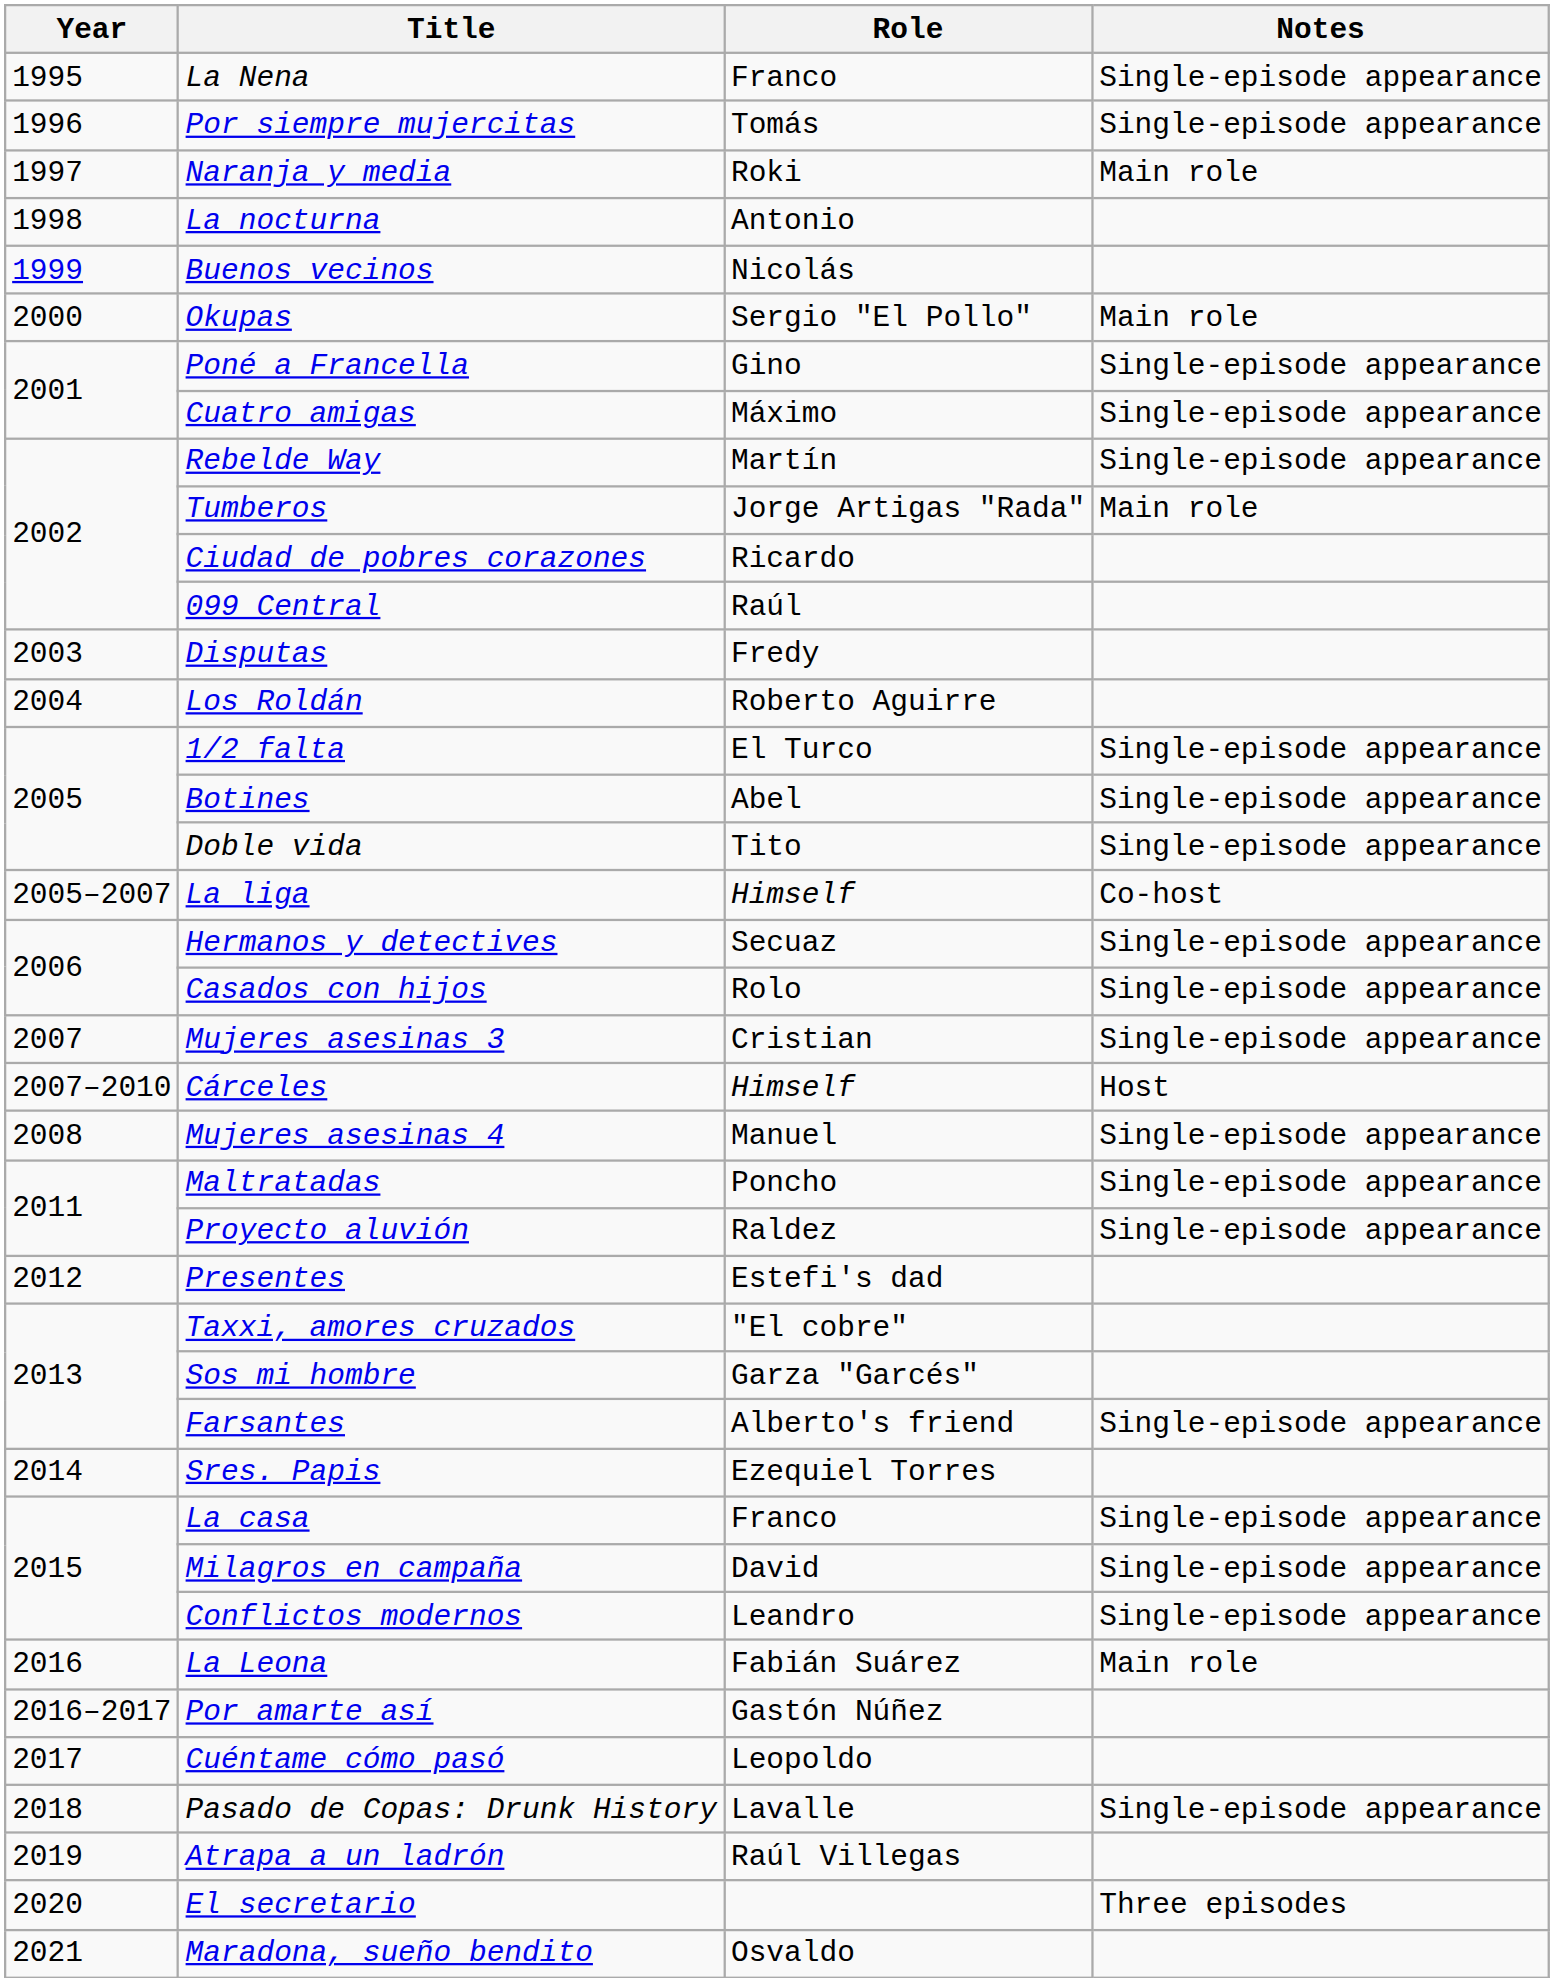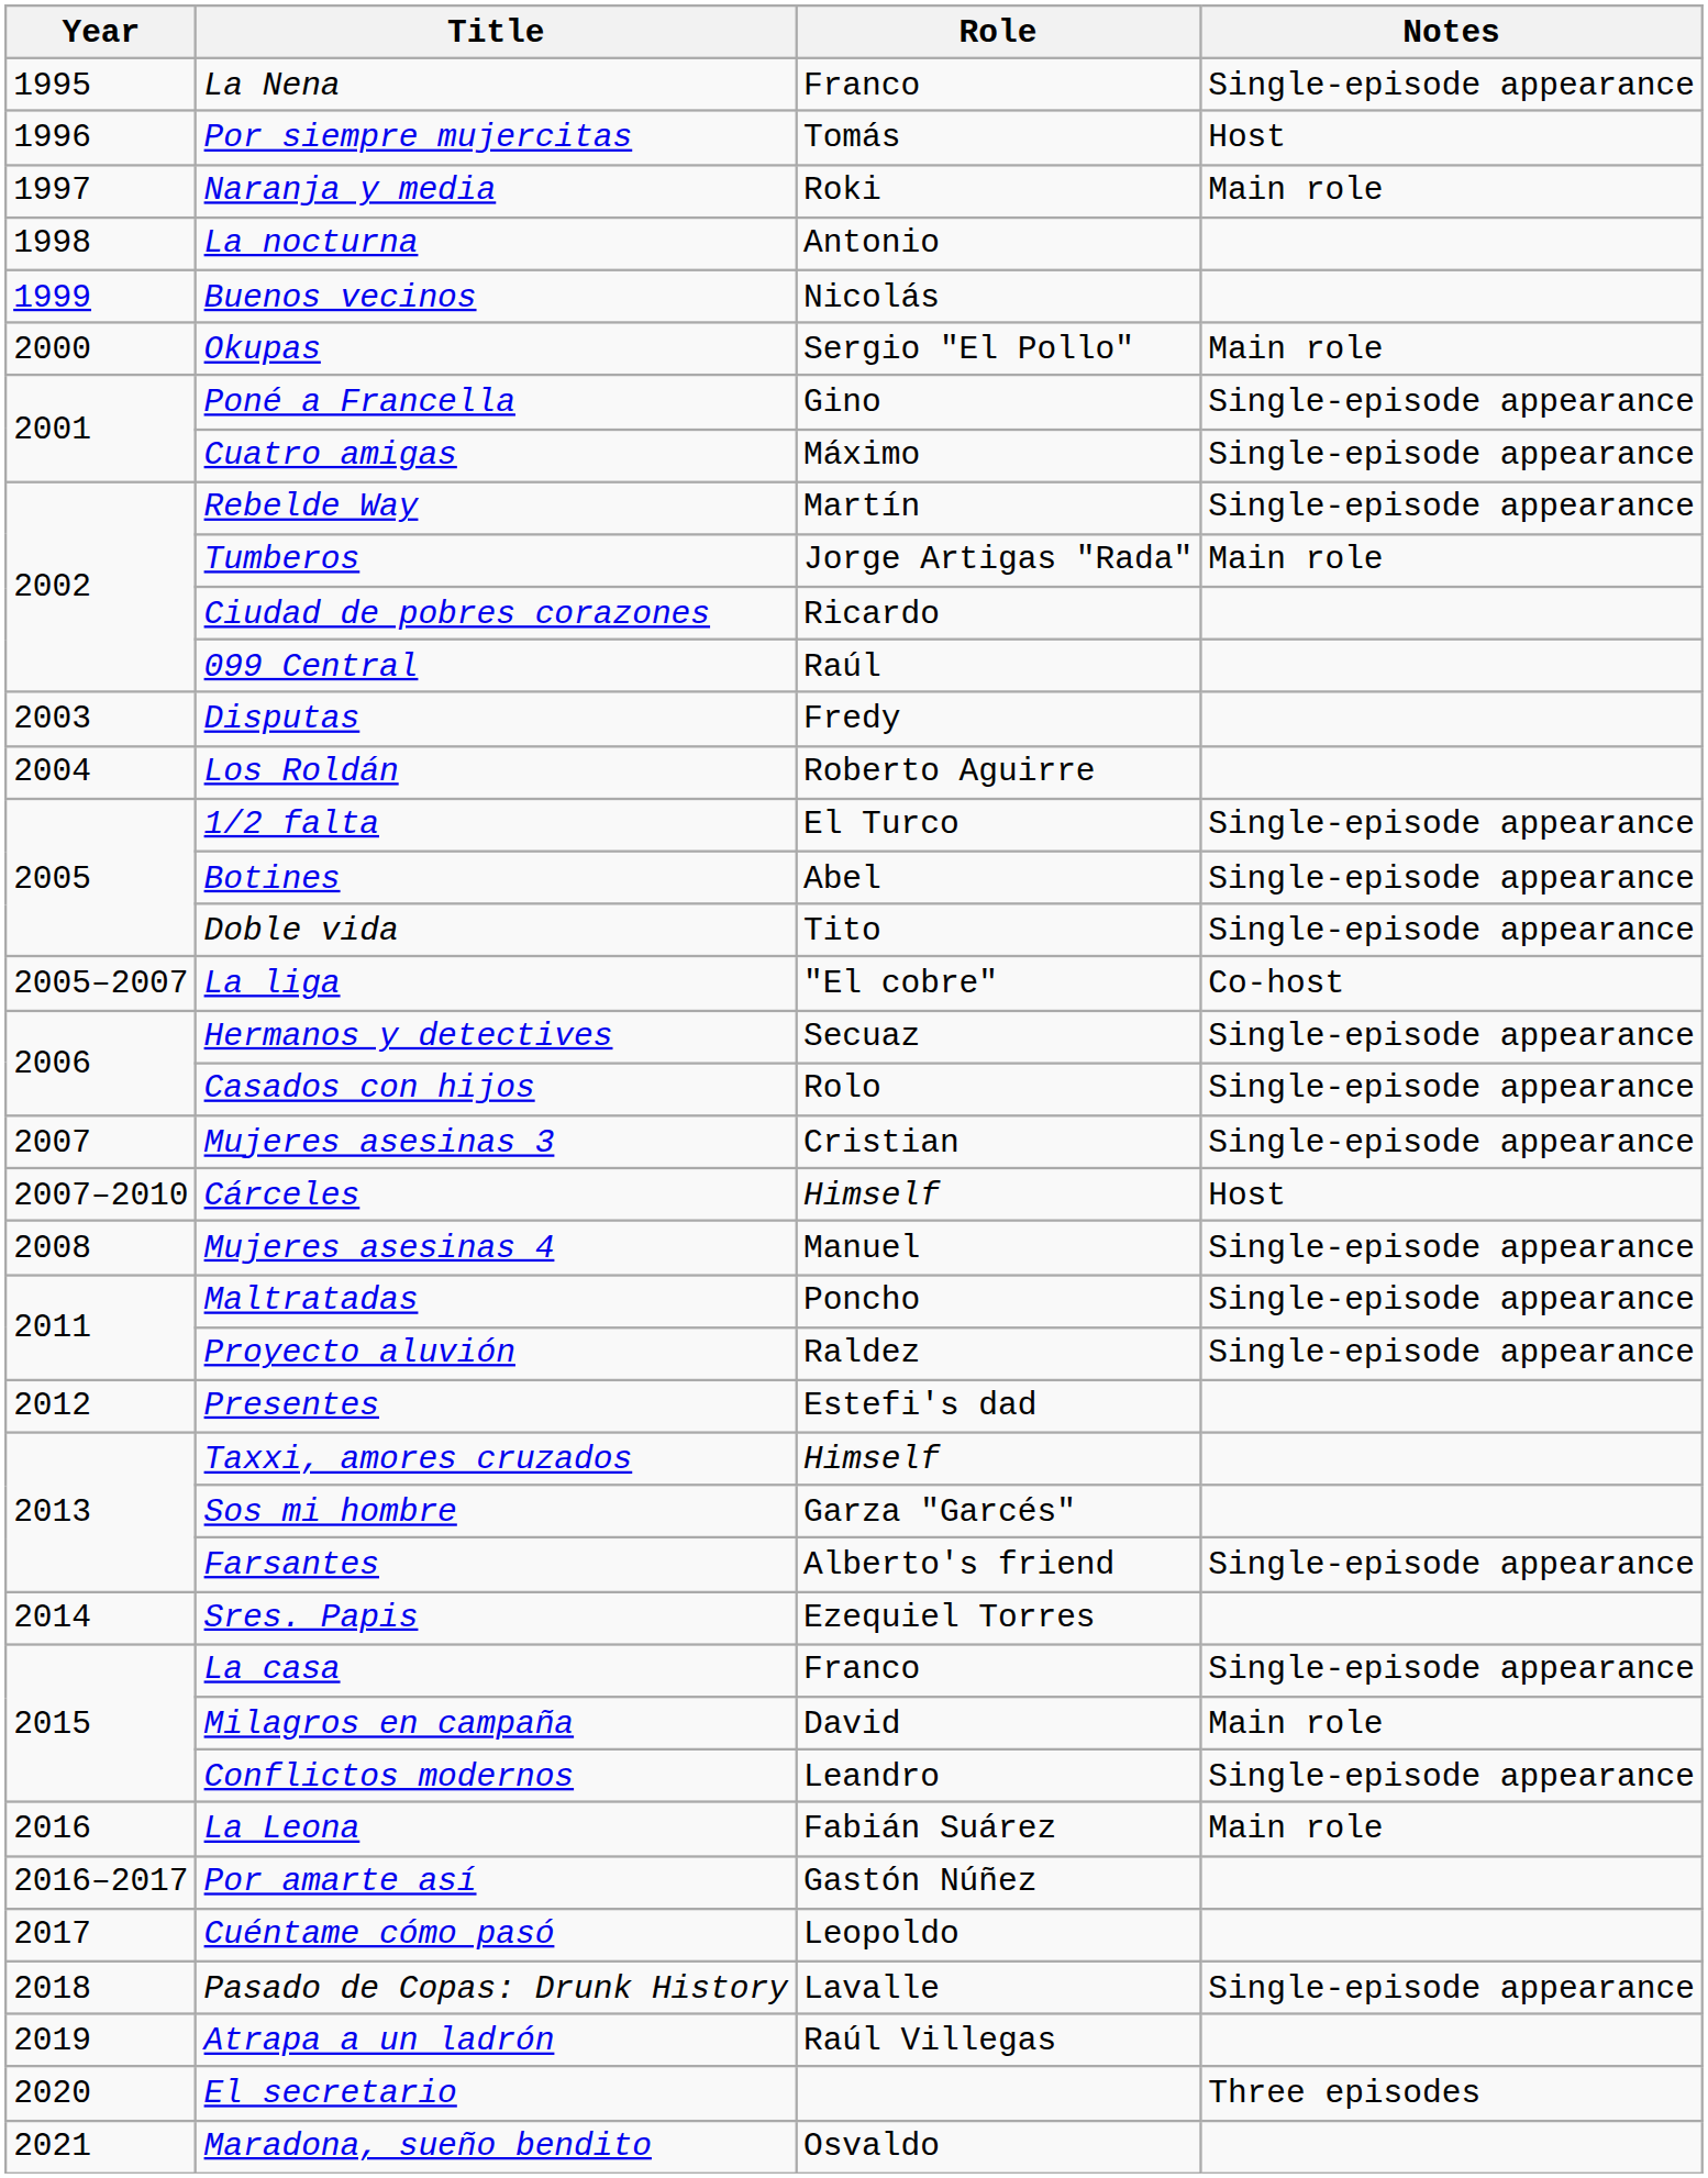 <table class="wikitable sortable">
 <tr>
 <th>Year</th>
 <th>Title</th>
 <th>Role</th>
 <th class="unsortable">Notes</th>
 </tr>
 <tr>
 <td>1995</td>
 <td><em>La Nena</em></td>
 <td>Franco</td>
 <td>Single-episode appearance</td>
 </tr>
 <tr>
 <td>1996</td>
 <td><em><a href='#'>Por siempre mujercitas</a></em></td>
 <td>Tomás</td>
-<td>Single-episode appearance</td>
+<td>Host</td>
 </tr>
 <tr>
 <td>1997</td>
 <td><em><a href='#'>Naranja y media</a></em></td>
 <td>Roki</td>
 <td>Main role</td>
 </tr>
 <tr>
 <td>1998</td>
 <td><em><a href='#'>La nocturna</a></em></td>
 <td>Antonio</td>
 <td></td>
 </tr>
 <tr>
 <td><a href='#'>1999</a></td>
 <td><em><a href='#'>Buenos vecinos</a></em></td>
 <td>Nicolás</td>
 <td></td>
 </tr>
 <tr>
 <td>2000</td>
 <td><em><a href='#'>Okupas</a></em></td>
 <td>Sergio "El Pollo"</td>
 <td>Main role</td>
 </tr>
 <tr>
 <td rowspan="2">2001</td>
 <td><em><a href='#'>Poné a Francella</a></em></td>
 <td>Gino</td>
 <td>Single-episode appearance</td>
 </tr>
 <tr>
 <td><em><a href='#'>Cuatro amigas</a></em></td>
 <td>Máximo</td>
 <td>Single-episode appearance</td>
 </tr>
 <tr>
 <td rowspan="4">2002</td>
 <td><em><a href='#'>Rebelde Way</a></em></td>
 <td>Martín</td>
 <td>Single-episode appearance</td>
 </tr>
 <tr>
 <td><em><a href='#'>Tumberos</a></em></td>
 <td>Jorge Artigas "Rada"</td>
 <td>Main role</td>
 </tr>
 <tr>
 <td><em><a href='#'>Ciudad de pobres corazones</a></em></td>
 <td>Ricardo</td>
 <td></td>
 </tr>
 <tr>
 <td><em><a href='#'>099 Central</a></em></td>
 <td>Raúl</td>
 <td></td>
 </tr>
 <tr>
 <td>2003</td>
 <td><em><a href='#'>Disputas</a></em></td>
 <td>Fredy</td>
 <td></td>
 </tr>
 <tr>
 <td>2004</td>
 <td><em><a href='#'>Los Roldán</a></em></td>
 <td>Roberto Aguirre</td>
 <td></td>
 </tr>
 <tr>
 <td rowspan="3">2005</td>
 <td><em><a href='#'>1/2 falta</a></em></td>
 <td>El Turco</td>
 <td>Single-episode appearance</td>
 </tr>
 <tr>
 <td><em><a href='#'>Botines</a></em></td>
 <td>Abel</td>
 <td>Single-episode appearance</td>
 </tr>
 <tr>
 <td><em>Doble vida</em></td>
 <td>Tito</td>
 <td>Single-episode appearance</td>
 </tr>
 <tr>
 <td>2005–2007</td>
 <td><em><a href='#'>La liga</a></em></td>
-<td><em>Himself</em></td>
+<td>"El cobre"</td>
 <td>Co-host</td>
 </tr>
 <tr>
 <td rowspan="2">2006</td>
 <td><em><a href='#'>Hermanos y detectives</a></em></td>
 <td>Secuaz</td>
 <td>Single-episode appearance</td>
 </tr>
 <tr>
 <td><em><a href='#'>Casados con hijos</a></em></td>
 <td>Rolo</td>
 <td>Single-episode appearance</td>
 </tr>
 <tr>
 <td>2007</td>
 <td><em><a href='#'>Mujeres asesinas 3</a></em></td>
 <td>Cristian</td>
 <td>Single-episode appearance</td>
 </tr>
 <tr>
 <td>2007–2010</td>
 <td><em><a href='#'>Cárceles</a></em></td>
 <td><em>Himself</em></td>
 <td>Host</td>
 </tr>
 <tr>
 <td>2008</td>
 <td><em><a href='#'>Mujeres asesinas 4</a></em></td>
 <td>Manuel</td>
 <td>Single-episode appearance</td>
 </tr>
 <tr>
 <td rowspan="2">2011</td>
 <td><em><a href='#'>Maltratadas</a></em></td>
 <td>Poncho</td>
 <td>Single-episode appearance</td>
 </tr>
 <tr>
 <td><em><a href='#'>Proyecto aluvión</a></em></td>
 <td>Raldez</td>
 <td>Single-episode appearance</td>
 </tr>
 <tr>
 <td>2012</td>
 <td><em><a href='#'>Presentes</a></em></td>
 <td>Estefi's dad</td>
 <td></td>
 </tr>
 <tr>
 <td rowspan="3">2013</td>
 <td><em><a href='#'>Taxxi, amores cruzados</a></em></td>
-<td>"El cobre"</td>
+<td><em>Himself</em></td>
 <td></td>
 </tr>
 <tr>
 <td><em><a href='#'>Sos mi hombre</a></em></td>
 <td>Garza "Garcés"</td>
 <td></td>
 </tr>
 <tr>
 <td><em><a href='#'>Farsantes</a></em></td>
 <td>Alberto's friend</td>
 <td>Single-episode appearance</td>
 </tr>
 <tr>
 <td>2014</td>
 <td><em><a href='#'>Sres. Papis</a></em></td>
 <td>Ezequiel Torres</td>
 <td></td>
 </tr>
 <tr>
 <td rowspan="3">2015</td>
 <td><em><a href='#'>La casa</a></em></td>
 <td>Franco</td>
 <td>Single-episode appearance</td>
 </tr>
 <tr>
 <td><em><a href='#'>Milagros en campaña</a></em></td>
 <td>David</td>
-<td>Single-episode appearance</td>
+<td>Main role</td>
 </tr>
 <tr>
 <td><em><a href='#'>Conflictos modernos</a></em></td>
 <td>Leandro</td>
 <td>Single-episode appearance</td>
 </tr>
 <tr>
 <td>2016</td>
 <td><em><a href='#'>La Leona</a></em></td>
 <td>Fabián Suárez</td>
 <td>Main role</td>
 </tr>
 <tr>
 <td>2016–2017</td>
 <td><em><a href='#'>Por amarte así</a></em></td>
 <td>Gastón Núñez</td>
 <td></td>
 </tr>
 <tr>
 <td>2017</td>
 <td><em><a href='#'>Cuéntame cómo pasó</a></em></td>
 <td>Leopoldo</td>
 <td></td>
 </tr>
 <tr>
 <td>2018</td>
 <td><em>Pasado de Copas: Drunk History</em></td>
 <td>Lavalle</td>
 <td>Single-episode appearance</td>
 </tr>
 <tr>
 <td>2019</td>
 <td><em><a href='#'>Atrapa a un ladrón</a></em></td>
 <td>Raúl Villegas</td>
 <td></td>
 </tr>
 <tr>
 <td>2020</td>
 <td><em><a href='#'>El secretario</a></em></td>
 <td></td>
 <td>Three episodes</td>
 </tr>
 <tr>
 <td>2021</td>
 <td><em><a href='#'>Maradona, sueño bendito</a></em></td>
 <td>Osvaldo</td>
 <td></td>
 </tr>
 </table>
